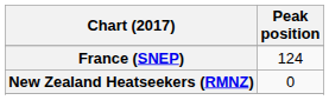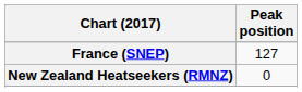 <table class="wikitable plainrowheaders sortable" style="text-align:center;">
 <tr>
 <th scope="col">Chart (2017)</th>
 <th scope="col">Peak<br>position</th>
 </tr>
 <tr>
 </tr>
 <tr>
 <th scope="row">France (<a href='#'>SNEP</a>)</th>
-<td>124</td>
+<td>127</td>
 </tr>
 <tr>
 <th scope="row">New Zealand Heatseekers (<a href='#'>RMNZ</a>)</th>
 <td>0</td>
 </tr>
 <tr>
 </tr>
 <tr>
 </tr>
 <tr>
 </tr>
 <tr>
 </tr>
 <tr>
 </tr>
 <tr>
 </tr>
 <tr>
 </tr>
 </table>
